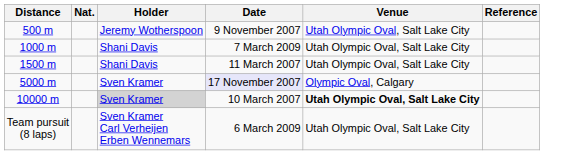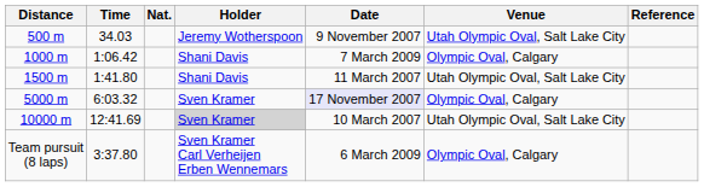 <table class="wikitable" border="1" style="text-align:center">
 <tr>
 <th>Distance</th>
+<th>Time</th>
 <th>Nat.</th>
 <th>Holder</th>
 <th>Date</th>
 <th>Venue</th>
 <th>Reference</th>
 </tr>
 <tr>
 <td><a href='#'>500 m</a></td>
+<td>34.03</td>
 <td></td>
 <td align=left><a href='#'>Jeremy Wotherspoon</a></td>
 <td align=right>9 November 2007</td>
 <td align=left><a href='#'>Utah Olympic Oval</a>, Salt Lake City</td>
 <td></td>
 </tr>
 <tr>
 <td><a href='#'>1000 m</a></td>
+<td>1:06.42</td>
 <td></td>
 <td align=left><a href='#'>Shani Davis</a></td>
 <td align=right>7 March 2009</td>
-<td align=left>Utah Olympic Oval, Salt Lake City</td>
+<td align=left><a href='#'>Olympic Oval</a>, Calgary</td>
 <td></td>
 </tr>
 <tr>
 <td><a href='#'>1500 m</a></td>
+<td>1:41.80</td>
 <td></td>
 <td align=left><a href='#'>Shani Davis</a></td>
 <td align=right>11 March 2007</td>
 <td align=left>Utah Olympic Oval, Salt Lake City</td>
 <td></td>
 </tr>
 <tr>
 <td><a href='#'>5000 m</a></td>
+<td>6:03.32</td>
 <td></td>
 <td align=left><a href='#'>Sven Kramer</a></td>
 <td align=right style="background: lavender;">17 November 2007</td>
 <td align=left><a href='#'>Olympic Oval</a>, Calgary</td>
 <td></td>
 </tr>
 <tr>
 <td><a href='#'>10000 m</a></td>
+<td>12:41.69</td>
 <td></td>
 <td align=left style="background: lightgrey;"><a href='#'>Sven Kramer</a></td>
 <td align=right>10 March 2007</td>
-<td align=left><strong>Utah Olympic Oval, Salt Lake City</strong></td>
+<td align=left>Utah Olympic Oval, Salt Lake City</td>
 <td></td>
 </tr>
 <tr>
 <td>Team pursuit <br> (8 laps)</td>
+<td>3:37.80</td>
 <td></td>
 <td align=left><a href='#'>Sven Kramer</a> <br> <a href='#'>Carl Verheijen</a> <br> <a href='#'>Erben Wennemars</a></td>
 <td align=right>6 March 2009</td>
-<td align=left>Utah Olympic Oval, Salt Lake City</td>
+<td align=left><a href='#'>Olympic Oval</a>, Calgary</td>
 <td></td>
 </tr>
 </table>
